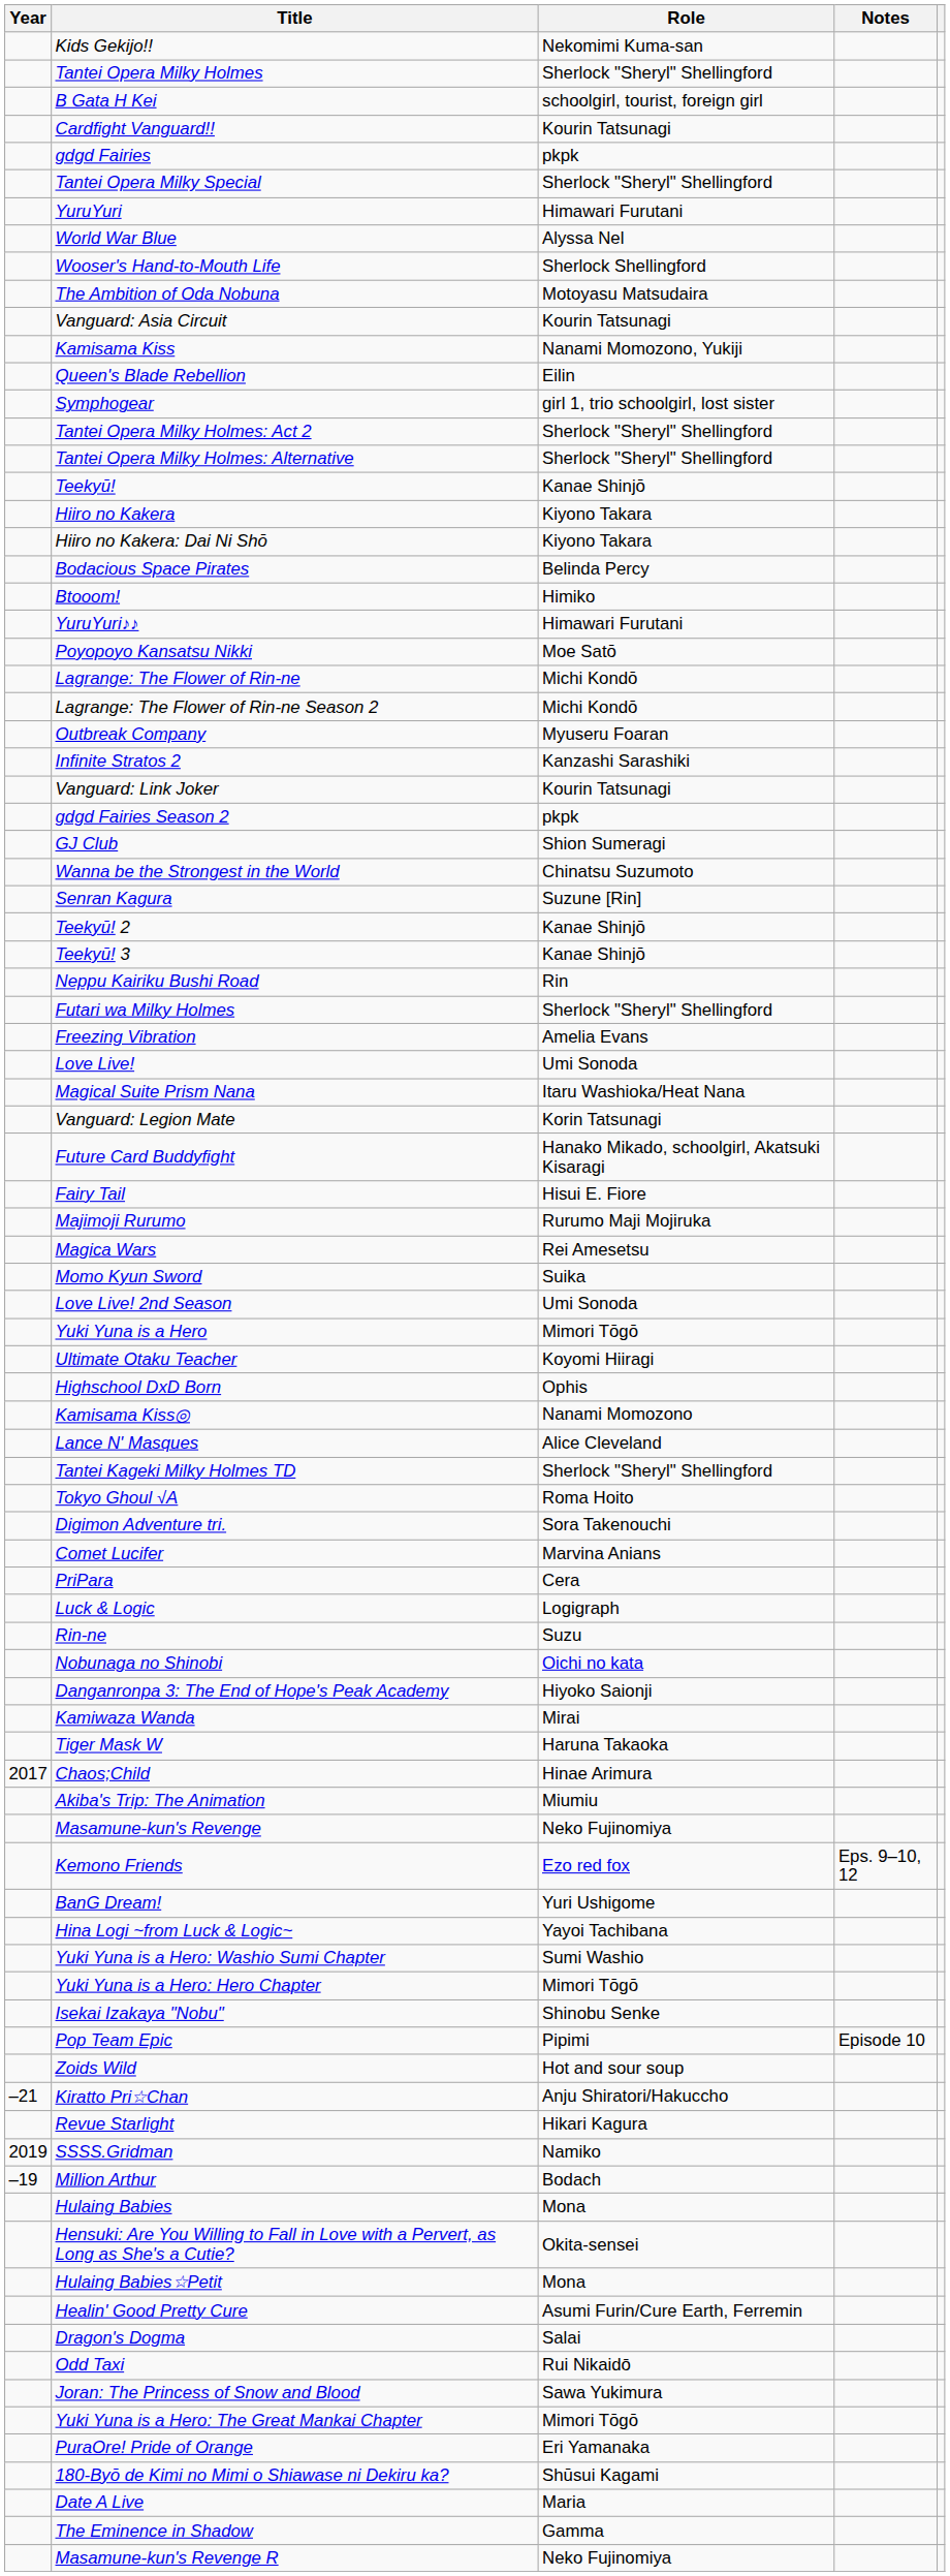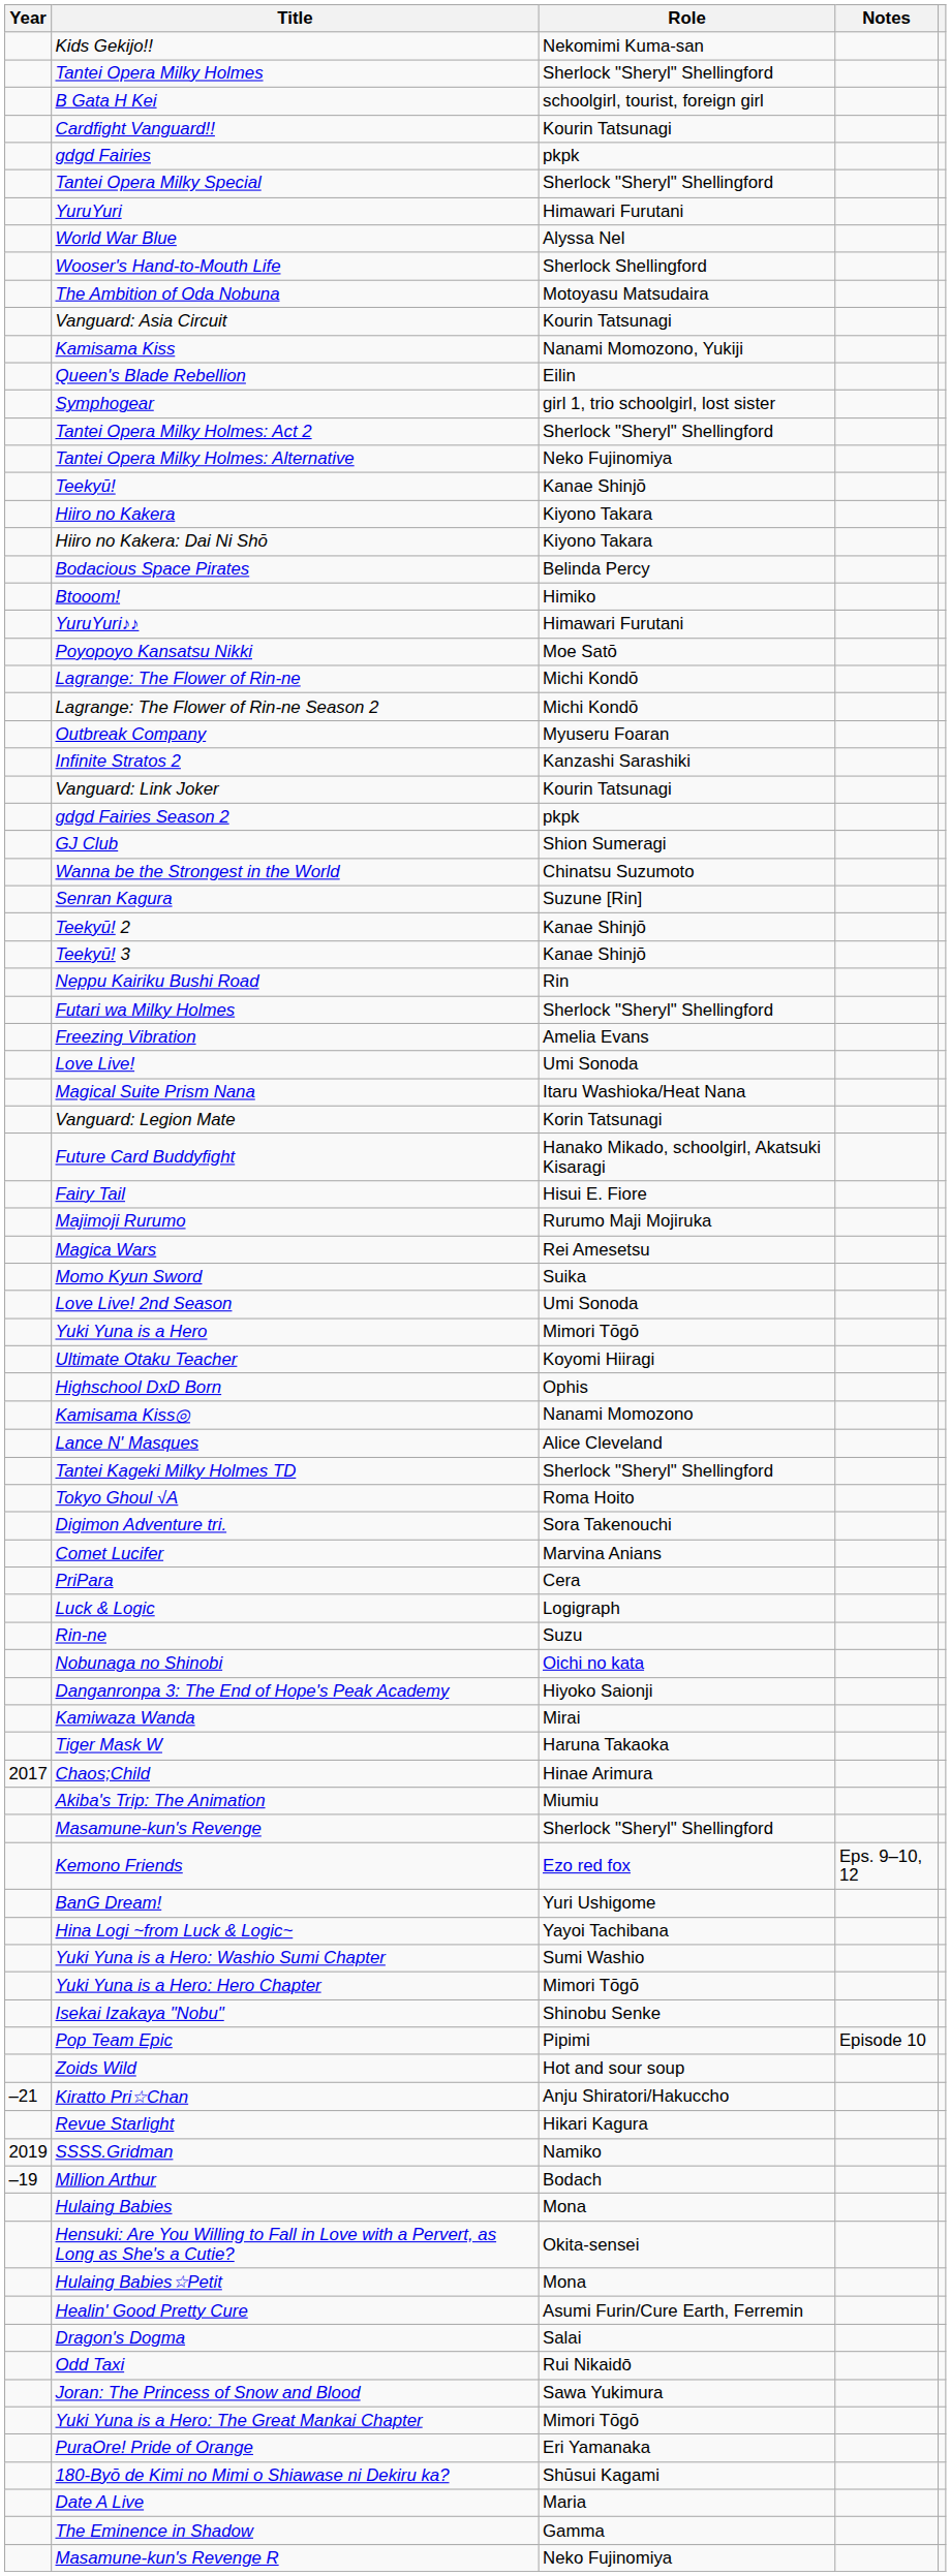 <table class="wikitable sortable plainrowheaders">
 <tr>
 <th>Year</th>
 <th>Title</th>
 <th>Role</th>
 <th class="unsortable">Notes</th>
 <th class="unsortable"></th>
 </tr>
 <tr>
 <td></td>
 <td><em>Kids Gekijo!!</em></td>
 <td>Nekomimi Kuma-san</td>
 <td></td>
 <td></td>
 </tr>
 <tr>
 <td></td>
 <td><em><a href='#'>Tantei Opera Milky Holmes</a></em></td>
 <td>Sherlock "Sheryl" Shellingford</td>
 <td></td>
 <td></td>
 </tr>
 <tr>
 <td></td>
 <td><em><a href='#'>B Gata H Kei</a></em></td>
 <td>schoolgirl, tourist, foreign girl</td>
 <td></td>
 <td></td>
 </tr>
 <tr>
 <td></td>
 <td><em><a href='#'>Cardfight Vanguard!!</a></em></td>
 <td>Kourin Tatsunagi</td>
 <td></td>
 <td></td>
 </tr>
 <tr>
 <td></td>
 <td><em><a href='#'>gdgd Fairies</a></em></td>
 <td>pkpk</td>
 <td></td>
 <td></td>
 </tr>
 <tr>
 <td></td>
 <td><em><a href='#'>Tantei Opera Milky Special</a></em></td>
 <td>Sherlock "Sheryl" Shellingford</td>
 <td></td>
 <td></td>
 </tr>
 <tr>
 <td></td>
 <td><em><a href='#'>YuruYuri</a></em></td>
 <td>Himawari Furutani</td>
 <td></td>
 <td></td>
 </tr>
 <tr>
 <td></td>
 <td><em><a href='#'>World War Blue</a></em></td>
 <td>Alyssa Nel</td>
 <td></td>
 <td></td>
 </tr>
 <tr>
 <td></td>
 <td><em><a href='#'>Wooser's Hand-to-Mouth Life</a></em></td>
 <td>Sherlock Shellingford</td>
 <td></td>
 <td></td>
 </tr>
 <tr>
 <td></td>
 <td><em><a href='#'>The Ambition of Oda Nobuna</a></em></td>
 <td>Motoyasu Matsudaira</td>
 <td></td>
 <td></td>
 </tr>
 <tr>
 <td></td>
 <td><em> Vanguard: Asia Circuit</em></td>
 <td>Kourin Tatsunagi</td>
 <td></td>
 <td></td>
 </tr>
 <tr>
 <td></td>
 <td><em><a href='#'>Kamisama Kiss</a></em></td>
 <td>Nanami Momozono, Yukiji</td>
 <td></td>
 <td></td>
 </tr>
 <tr>
 <td></td>
 <td><em><a href='#'>Queen's Blade Rebellion</a></em></td>
 <td>Eilin</td>
 <td></td>
 <td></td>
 </tr>
 <tr>
 <td></td>
 <td><em><a href='#'>Symphogear</a></em></td>
 <td>girl 1, trio schoolgirl, lost sister</td>
 <td></td>
 <td></td>
 </tr>
 <tr>
 <td></td>
 <td><em><a href='#'>Tantei Opera Milky Holmes: Act 2</a></em></td>
 <td>Sherlock "Sheryl" Shellingford</td>
 <td></td>
 <td></td>
 </tr>
 <tr>
 <td></td>
 <td><em><a href='#'>Tantei Opera Milky Holmes: Alternative</a></em></td>
-<td>Sherlock "Sheryl" Shellingford</td>
+<td>Neko Fujinomiya</td>
 <td></td>
 <td></td>
 </tr>
 <tr>
 <td></td>
 <td><em><a href='#'>Teekyū!</a></em></td>
 <td>Kanae Shinjō</td>
 <td></td>
 <td></td>
 </tr>
 <tr>
 <td></td>
 <td><em><a href='#'>Hiiro no Kakera</a></em></td>
 <td>Kiyono Takara</td>
 <td></td>
 <td></td>
 </tr>
 <tr>
 <td></td>
 <td><em>Hiiro no Kakera: Dai Ni Shō</em></td>
 <td>Kiyono Takara</td>
 <td></td>
 <td></td>
 </tr>
 <tr>
 <td></td>
 <td><em><a href='#'>Bodacious Space Pirates</a></em></td>
 <td>Belinda Percy</td>
 <td></td>
 <td></td>
 </tr>
 <tr>
 <td></td>
 <td><em><a href='#'>Btooom!</a></em></td>
 <td>Himiko</td>
 <td></td>
 <td></td>
 </tr>
 <tr>
 <td></td>
 <td><em><a href='#'>YuruYuri♪♪</a></em></td>
 <td>Himawari Furutani</td>
 <td></td>
 <td></td>
 </tr>
 <tr>
 <td></td>
 <td><em><a href='#'>Poyopoyo Kansatsu Nikki</a></em></td>
 <td>Moe Satō</td>
 <td></td>
 <td></td>
 </tr>
 <tr>
 <td></td>
 <td><em><a href='#'>Lagrange: The Flower of Rin-ne</a></em></td>
 <td>Michi Kondō</td>
 <td></td>
 <td></td>
 </tr>
 <tr>
 <td></td>
 <td><em>Lagrange: The Flower of Rin-ne Season 2</em></td>
 <td>Michi Kondō</td>
 <td></td>
 <td></td>
 </tr>
 <tr>
 <td></td>
 <td><em><a href='#'>Outbreak Company</a></em></td>
 <td>Myuseru Foaran</td>
 <td></td>
 <td></td>
 </tr>
 <tr>
 <td></td>
 <td><em><a href='#'>Infinite Stratos 2</a></em></td>
 <td>Kanzashi Sarashiki</td>
 <td></td>
 <td></td>
 </tr>
 <tr>
 <td></td>
 <td><em> Vanguard: Link Joker</em></td>
 <td>Kourin Tatsunagi</td>
 <td></td>
 <td></td>
 </tr>
 <tr>
 <td></td>
 <td><em><a href='#'>gdgd Fairies Season 2</a></em></td>
 <td>pkpk</td>
 <td></td>
 <td></td>
 </tr>
 <tr>
 <td></td>
 <td><em><a href='#'>GJ Club</a></em></td>
 <td>Shion Sumeragi</td>
 <td></td>
 <td></td>
 </tr>
 <tr>
 <td></td>
 <td><em><a href='#'>Wanna be the Strongest in the World</a></em></td>
 <td>Chinatsu Suzumoto</td>
 <td></td>
 <td></td>
 </tr>
 <tr>
 <td></td>
 <td><em><a href='#'>Senran Kagura</a></em></td>
 <td>Suzune [Rin]</td>
 <td></td>
 <td></td>
 </tr>
 <tr>
 <td></td>
 <td><em><a href='#'>Teekyū!</a> 2</em></td>
 <td>Kanae Shinjō</td>
 <td></td>
 <td></td>
 </tr>
 <tr>
 <td></td>
 <td><em><a href='#'>Teekyū!</a> 3</em></td>
 <td>Kanae Shinjō</td>
 <td></td>
 <td></td>
 </tr>
 <tr>
 <td></td>
 <td><em><a href='#'>Neppu Kairiku Bushi Road</a></em></td>
 <td>Rin</td>
 <td></td>
 <td></td>
 </tr>
 <tr>
 <td></td>
 <td><em><a href='#'>Futari wa Milky Holmes</a></em></td>
 <td>Sherlock "Sheryl" Shellingford</td>
 <td></td>
 <td></td>
 </tr>
 <tr>
 <td></td>
 <td><em><a href='#'>Freezing Vibration</a></em></td>
 <td>Amelia Evans</td>
 <td></td>
 <td></td>
 </tr>
 <tr>
 <td></td>
 <td><em><a href='#'>Love Live!</a></em></td>
 <td>Umi Sonoda</td>
 <td></td>
 <td></td>
 </tr>
 <tr>
 <td></td>
 <td><em><a href='#'>Magical Suite Prism Nana</a></em></td>
 <td>Itaru Washioka/Heat Nana</td>
 <td></td>
 <td></td>
 </tr>
 <tr>
 <td></td>
 <td><em> Vanguard: Legion Mate</em></td>
 <td>Korin Tatsunagi</td>
 <td></td>
 <td></td>
 </tr>
 <tr>
 <td></td>
 <td><em><a href='#'>Future Card Buddyfight</a></em></td>
 <td>Hanako Mikado, schoolgirl, Akatsuki Kisaragi</td>
 <td></td>
 <td></td>
 </tr>
 <tr>
 <td></td>
 <td><em><a href='#'>Fairy Tail</a></em></td>
 <td>Hisui E. Fiore</td>
 <td></td>
 <td></td>
 </tr>
 <tr>
 <td></td>
 <td><em><a href='#'>Majimoji Rurumo</a></em></td>
 <td>Rurumo Maji Mojiruka</td>
 <td></td>
 <td></td>
 </tr>
 <tr>
 <td></td>
 <td><em><a href='#'>Magica Wars</a></em></td>
 <td>Rei Amesetsu</td>
 <td></td>
 <td></td>
 </tr>
 <tr>
 <td></td>
 <td><em><a href='#'>Momo Kyun Sword</a></em></td>
 <td>Suika</td>
 <td></td>
 <td></td>
 </tr>
 <tr>
 <td></td>
 <td><em><a href='#'>Love Live! 2nd Season</a></em></td>
 <td>Umi Sonoda</td>
 <td></td>
 <td></td>
 </tr>
 <tr>
 <td></td>
 <td><em><a href='#'>Yuki Yuna is a Hero</a></em></td>
 <td>Mimori Tōgō</td>
 <td></td>
 <td></td>
 </tr>
 <tr>
 <td></td>
 <td><em><a href='#'>Ultimate Otaku Teacher</a></em></td>
 <td>Koyomi Hiiragi</td>
 <td></td>
 <td></td>
 </tr>
 <tr>
 <td></td>
 <td><em><a href='#'>Highschool DxD Born</a></em></td>
 <td>Ophis</td>
 <td></td>
 <td></td>
 </tr>
 <tr>
 <td></td>
 <td><em><a href='#'>Kamisama Kiss◎</a></em></td>
 <td>Nanami Momozono</td>
 <td></td>
 <td></td>
 </tr>
 <tr>
 <td></td>
 <td><em><a href='#'>Lance N' Masques</a></em></td>
 <td>Alice Cleveland</td>
 <td></td>
 <td></td>
 </tr>
 <tr>
 <td></td>
 <td><em><a href='#'>Tantei Kageki Milky Holmes TD</a></em></td>
 <td>Sherlock "Sheryl" Shellingford</td>
 <td></td>
 <td></td>
 </tr>
 <tr>
 <td></td>
 <td><em><a href='#'>Tokyo Ghoul √A</a></em></td>
 <td>Roma Hoito</td>
 <td></td>
 <td></td>
 </tr>
 <tr>
 <td></td>
 <td><em><a href='#'>Digimon Adventure tri.</a></em></td>
 <td>Sora Takenouchi</td>
 <td></td>
 <td></td>
 </tr>
 <tr>
 <td></td>
 <td><em><a href='#'>Comet Lucifer</a></em></td>
 <td>Marvina Anians</td>
 <td></td>
 <td></td>
 </tr>
 <tr>
 <td></td>
 <td><em><a href='#'>PriPara</a></em></td>
 <td>Cera</td>
 <td></td>
 <td></td>
 </tr>
 <tr>
 <td></td>
 <td><em><a href='#'>Luck & Logic</a></em></td>
 <td>Logigraph</td>
 <td></td>
 <td></td>
 </tr>
 <tr>
 <td></td>
 <td><em><a href='#'>Rin-ne</a></em></td>
 <td>Suzu</td>
 <td></td>
 <td></td>
 </tr>
 <tr>
 <td></td>
 <td><em><a href='#'>Nobunaga no Shinobi</a></em></td>
 <td><a href='#'>Oichi no kata</a></td>
 <td></td>
 <td></td>
 </tr>
 <tr>
 <td></td>
 <td><em><a href='#'>Danganronpa 3: The End of Hope's Peak Academy</a></em></td>
 <td>Hiyoko Saionji</td>
 <td></td>
 <td></td>
 </tr>
 <tr>
 <td></td>
 <td><em><a href='#'>Kamiwaza Wanda</a></em></td>
 <td>Mirai</td>
 <td></td>
 <td></td>
 </tr>
 <tr>
 <td></td>
 <td><em><a href='#'>Tiger Mask W</a></em></td>
 <td>Haruna Takaoka</td>
 <td></td>
 <td></td>
 </tr>
 <tr>
 <td>2017</td>
 <td><em><a href='#'>Chaos;Child</a></em></td>
 <td>Hinae Arimura</td>
 <td></td>
 <td></td>
 </tr>
 <tr>
 <td></td>
 <td><em><a href='#'>Akiba's Trip: The Animation</a></em></td>
 <td>Miumiu</td>
 <td></td>
 <td></td>
 </tr>
 <tr>
 <td></td>
 <td><em><a href='#'>Masamune-kun's Revenge</a></em></td>
-<td>Neko Fujinomiya</td>
+<td>Sherlock "Sheryl" Shellingford</td>
 <td></td>
 <td></td>
 </tr>
 <tr>
 <td></td>
 <td><em><a href='#'>Kemono Friends</a></em></td>
 <td><a href='#'>Ezo red fox</a></td>
 <td>Eps. 9–10, 12</td>
 <td></td>
 </tr>
 <tr>
 <td></td>
 <td><em><a href='#'>BanG Dream!</a></em></td>
 <td>Yuri Ushigome</td>
 <td></td>
 <td></td>
 </tr>
 <tr>
 <td></td>
 <td><em><a href='#'>Hina Logi ~from Luck & Logic~</a></em></td>
 <td>Yayoi Tachibana</td>
 <td></td>
 <td></td>
 </tr>
 <tr>
 <td></td>
 <td><em><a href='#'>Yuki Yuna is a Hero: Washio Sumi Chapter</a></em></td>
 <td>Sumi Washio</td>
 <td></td>
 <td></td>
 </tr>
 <tr>
 <td></td>
 <td><em><a href='#'>Yuki Yuna is a Hero: Hero Chapter</a></em></td>
 <td>Mimori Tōgō</td>
 <td></td>
 <td></td>
 </tr>
 <tr>
 <td></td>
 <td><em><a href='#'>Isekai Izakaya "Nobu"</a></em></td>
 <td>Shinobu Senke</td>
 <td></td>
 <td></td>
 </tr>
 <tr>
 <td></td>
 <td><em><a href='#'>Pop Team Epic</a></em></td>
 <td>Pipimi</td>
 <td>Episode 10</td>
 <td></td>
 </tr>
 <tr>
 <td></td>
 <td><em><a href='#'>Zoids Wild</a></em></td>
 <td>Hot and sour soup</td>
 <td></td>
 <td></td>
 </tr>
 <tr>
 <td>–21</td>
 <td><em><a href='#'>Kiratto Pri☆Chan</a></em></td>
 <td>Anju Shiratori/Hakuccho</td>
 <td></td>
 <td></td>
 </tr>
 <tr>
 <td></td>
 <td><em><a href='#'>Revue Starlight</a></em></td>
 <td>Hikari Kagura</td>
 <td></td>
 <td></td>
 </tr>
 <tr>
 <td>2019</td>
 <td><em><a href='#'>SSSS.Gridman</a></em></td>
 <td>Namiko</td>
 <td></td>
 <td></td>
 </tr>
 <tr>
 <td>–19</td>
 <td><em><a href='#'>Million Arthur</a></em></td>
 <td>Bodach</td>
 <td></td>
 <td></td>
 </tr>
 <tr>
 <td></td>
 <td><em><a href='#'>Hulaing Babies</a></em></td>
 <td>Mona</td>
 <td></td>
 <td></td>
 </tr>
 <tr>
 <td></td>
 <td><em><a href='#'>Hensuki: Are You Willing to Fall in Love with a Pervert, as Long as She's a Cutie?</a></em></td>
 <td>Okita-sensei</td>
 <td></td>
 <td></td>
 </tr>
 <tr>
 <td></td>
 <td><em><a href='#'>Hulaing Babies☆Petit</a></em></td>
 <td>Mona</td>
 <td></td>
 <td></td>
 </tr>
 <tr>
 <td></td>
 <td><em><a href='#'>Healin' Good Pretty Cure</a></em></td>
 <td>Asumi Furin/Cure Earth, Ferremin</td>
 <td></td>
 <td></td>
 </tr>
 <tr>
 <td></td>
 <td><em><a href='#'>Dragon's Dogma</a></em></td>
 <td>Salai</td>
 <td></td>
 <td></td>
 </tr>
 <tr>
 <td></td>
 <td><em><a href='#'>Odd Taxi</a></em></td>
 <td>Rui Nikaidо̄</td>
 <td></td>
 <td></td>
 </tr>
 <tr>
 <td></td>
 <td><em><a href='#'>Joran: The Princess of Snow and Blood</a></em></td>
 <td>Sawa Yukimura</td>
 <td></td>
 <td></td>
 </tr>
 <tr>
 <td></td>
 <td><em><a href='#'>Yuki Yuna is a Hero: The Great Mankai Chapter</a></em></td>
 <td>Mimori Tōgō</td>
 <td></td>
 <td></td>
 </tr>
 <tr>
 <td></td>
 <td><em><a href='#'>PuraOre! Pride of Orange</a></em></td>
 <td>Eri Yamanaka</td>
 <td></td>
 <td></td>
 </tr>
 <tr>
 <td></td>
 <td><em><a href='#'>180-Byō de Kimi no Mimi o Shiawase ni Dekiru ka?</a></em></td>
 <td>Shūsui Kagami</td>
 <td></td>
 <td></td>
 </tr>
 <tr>
 <td></td>
 <td><em><a href='#'>Date A Live</a></em></td>
 <td>Maria</td>
 <td></td>
 <td></td>
 </tr>
 <tr>
 <td></td>
 <td><em><a href='#'>The Eminence in Shadow</a></em></td>
 <td>Gamma</td>
 <td></td>
 <td></td>
 </tr>
 <tr>
 <td></td>
 <td><em><a href='#'>Masamune-kun's Revenge R</a></em></td>
 <td>Neko Fujinomiya</td>
 <td></td>
 <td></td>
 </tr>
 <tr>
 </tr>
 </table>
